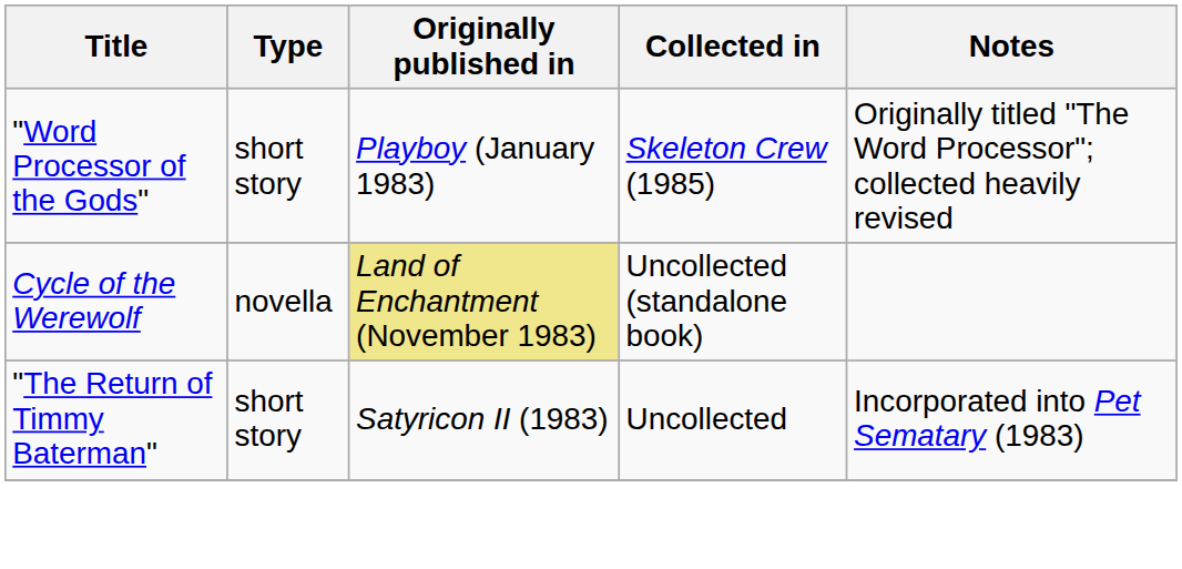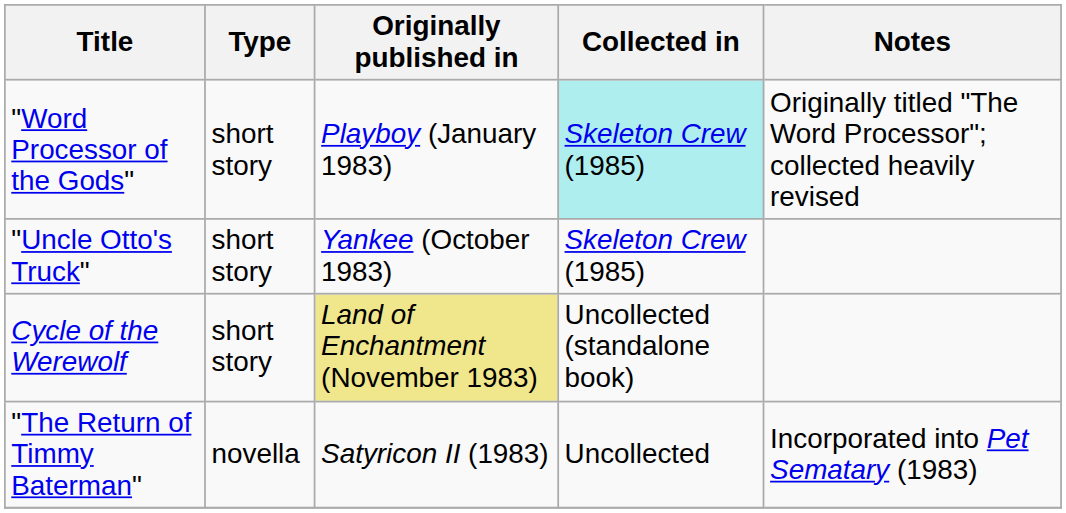 <table class="wikitable">
 <tr>
 <th>Title</th>
 <th>Type</th>
 <th>Originally published in</th>
 <th>Collected in</th>
 <th>Notes</th>
 </tr>
 <tr>
 <td>"<a href='#'>Word Processor of the Gods</a>"</td>
 <td>short story</td>
 <td><em><a href='#'>Playboy</a></em> (January 1983)</td>
-<td><em><a href='#'>Skeleton Crew</a></em> (1985)</td>
+<td style="background: paleturquoise;"><em><a href='#'>Skeleton Crew</a></em> (1985)</td>
 <td>Originally titled "The Word Processor"; collected heavily revised</td>
 </tr>
 <tr>
+<td>"<a href='#'>Uncle Otto's Truck</a>"</td>
+<td>short story</td>
+<td><em><a href='#'>Yankee</a></em> (October 1983)</td>
+<td><em><a href='#'>Skeleton Crew</a></em> (1985)</td>
+<td></td>
+</tr>
+<tr>
 <td><em><a href='#'>Cycle of the Werewolf</a></em></td>
-<td>novella</td>
+<td>short story</td>
 <td style="background: khaki;"><em>Land of Enchantment</em> (November 1983)</td>
 <td>Uncollected (standalone book)</td>
 <td></td>
 </tr>
 <tr>
 <td>"<a href='#'>The Return of Timmy Baterman</a>"</td>
-<td>short story</td>
+<td>novella</td>
 <td><em>Satyricon II</em> (1983)</td>
 <td>Uncollected</td>
 <td>Incorporated into <em><a href='#'>Pet Sematary</a></em> (1983)</td>
 </tr>
 <tr>
 </tr>
 </table>
